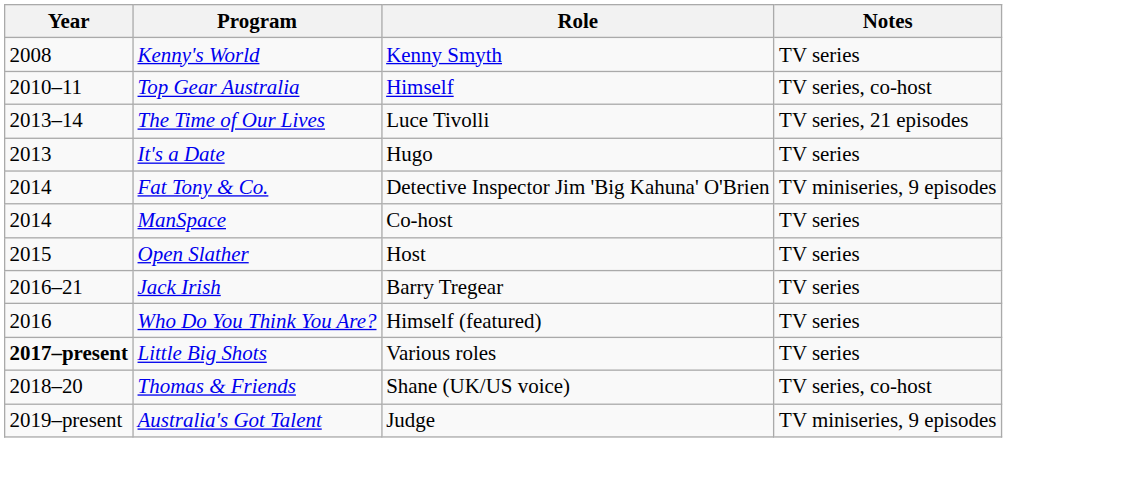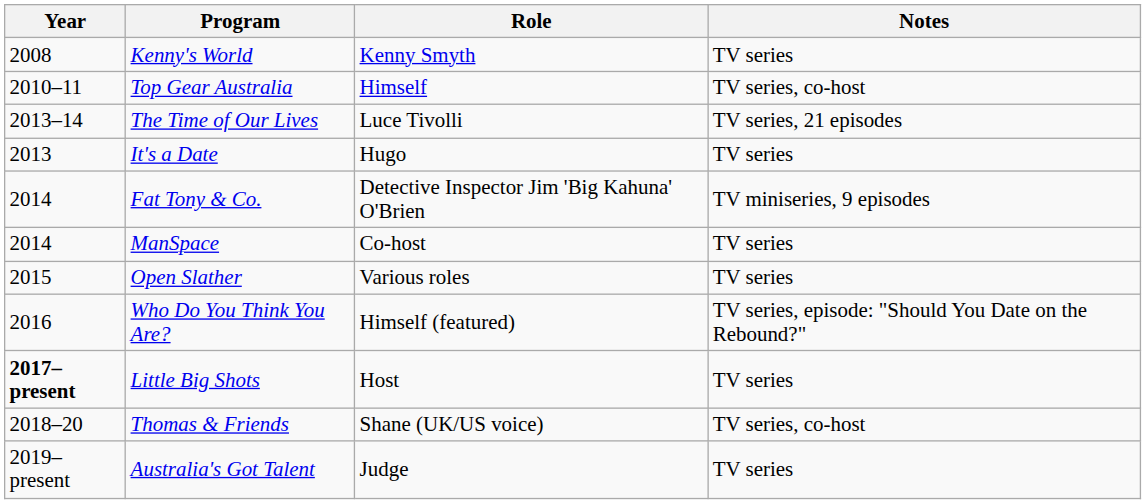 <table class="wikitable sortable">
 <tr>
 <th>Year</th>
 <th>Program</th>
 <th>Role</th>
 <th>Notes</th>
 </tr>
 <tr>
 <td>2008</td>
 <td><em><a href='#'>Kenny's World</a></em></td>
 <td><a href='#'>Kenny Smyth</a></td>
 <td>TV series</td>
 </tr>
 <tr>
 <td>2010–11</td>
 <td><em><a href='#'>Top Gear Australia</a></em></td>
 <td><a href='#'>Himself</a></td>
 <td>TV series, co-host</td>
 </tr>
 <tr>
 <td>2013–14</td>
 <td><em><a href='#'>The Time of Our Lives</a></em></td>
 <td>Luce Tivolli</td>
 <td>TV series, 21 episodes</td>
 </tr>
 <tr>
 <td>2013</td>
 <td><em><a href='#'>It's a Date</a></em></td>
 <td>Hugo</td>
 <td>TV series</td>
 </tr>
 <tr>
 <td>2014</td>
 <td><em><a href='#'>Fat Tony & Co.</a></em></td>
 <td>Detective Inspector Jim 'Big Kahuna' O'Brien</td>
 <td>TV miniseries, 9 episodes</td>
 </tr>
 <tr>
 <td>2014</td>
 <td><em><a href='#'>ManSpace</a></em></td>
 <td>Co-host</td>
 <td>TV series</td>
 </tr>
 <tr>
 <td>2015</td>
 <td><em><a href='#'>Open Slather</a></em></td>
-<td>Host</td>
-<td>TV series</td>
-</tr>
-<tr>
-<td>2016–21</td>
-<td><em><a href='#'>Jack Irish</a></em></td>
-<td>Barry Tregear</td>
+<td>Various roles</td>
 <td>TV series</td>
 </tr>
 <tr>
 <td>2016</td>
 <td><em><a href='#'>Who Do You Think You Are?</a></em></td>
 <td>Himself (featured)</td>
-<td>TV series</td>
+<td>TV series, episode: "Should You Date on the Rebound?"</td>
 </tr>
 <tr>
 <td><strong>2017–present</strong></td>
 <td><em><a href='#'>Little Big Shots</a></em></td>
-<td>Various roles</td>
+<td>Host</td>
 <td>TV series</td>
 </tr>
 <tr>
 <td>2018–20</td>
 <td><em><a href='#'>Thomas & Friends</a></em></td>
 <td>Shane (UK/US voice)</td>
 <td>TV series, co-host</td>
 </tr>
 <tr>
 <td>2019–present</td>
 <td><em><a href='#'>Australia's Got Talent</a></em></td>
 <td>Judge</td>
-<td>TV miniseries, 9 episodes</td>
+<td>TV series</td>
 </tr>
 </table>
